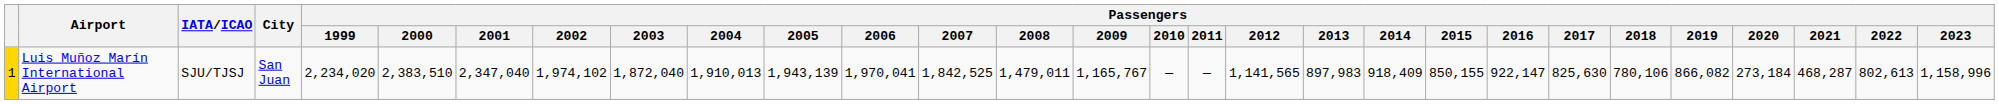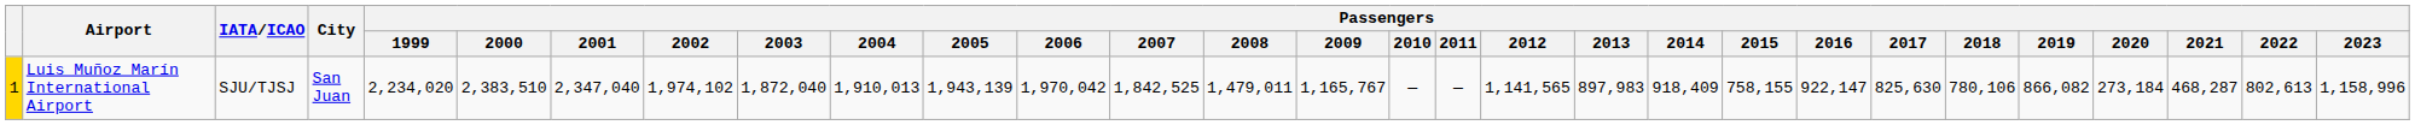 <table class="sortable wikitable">
 <tr>
 <th rowspan="2"></th>
 <th rowspan="2">Airport</th>
 <th rowspan="2"><a href='#'>IATA</a>/<a href='#'>ICAO</a></th>
 <th rowspan="2">City</th>
 <th colspan="25">Passengers</th>
 </tr>
 <tr>
 <th>1999</th>
 <th>2000</th>
 <th>2001</th>
 <th>2002</th>
 <th>2003</th>
 <th>2004</th>
 <th>2005</th>
 <th>2006</th>
 <th>2007</th>
 <th>2008</th>
 <th>2009</th>
 <th>2010</th>
 <th>2011</th>
 <th>2012</th>
 <th>2013</th>
 <th>2014</th>
 <th>2015</th>
 <th>2016</th>
 <th>2017</th>
 <th>2018</th>
 <th>2019</th>
 <th>2020</th>
 <th>2021</th>
 <th>2022</th>
 <th>2023</th>
 </tr>
 <tr>
 <td style="background: gold;">1</td>
 <td><a href='#'>Luis Muñoz Marín International Airport</a></td>
 <td>SJU/TJSJ</td>
 <td><a href='#'>San Juan</a></td>
 <td>2,234,020</td>
 <td>2,383,510</td>
 <td>2,347,040</td>
 <td>1,974,102</td>
 <td>1,872,040</td>
 <td>1,910,013</td>
 <td>1,943,139</td>
-<td>1,970,041</td>
+<td>1,970,042</td>
 <td>1,842,525</td>
 <td>1,479,011</td>
 <td>1,165,767</td>
 <td align="center">—</td>
 <td align="center">—</td>
 <td>1,141,565</td>
 <td>897,983</td>
 <td>918,409</td>
-<td>850,155</td>
+<td>758,155</td>
 <td>922,147</td>
 <td>825,630</td>
 <td>780,106</td>
 <td>866,082</td>
 <td>273,184</td>
 <td>468,287</td>
 <td>802,613</td>
 <td>1,158,996</td>
 </tr>
 </table>
